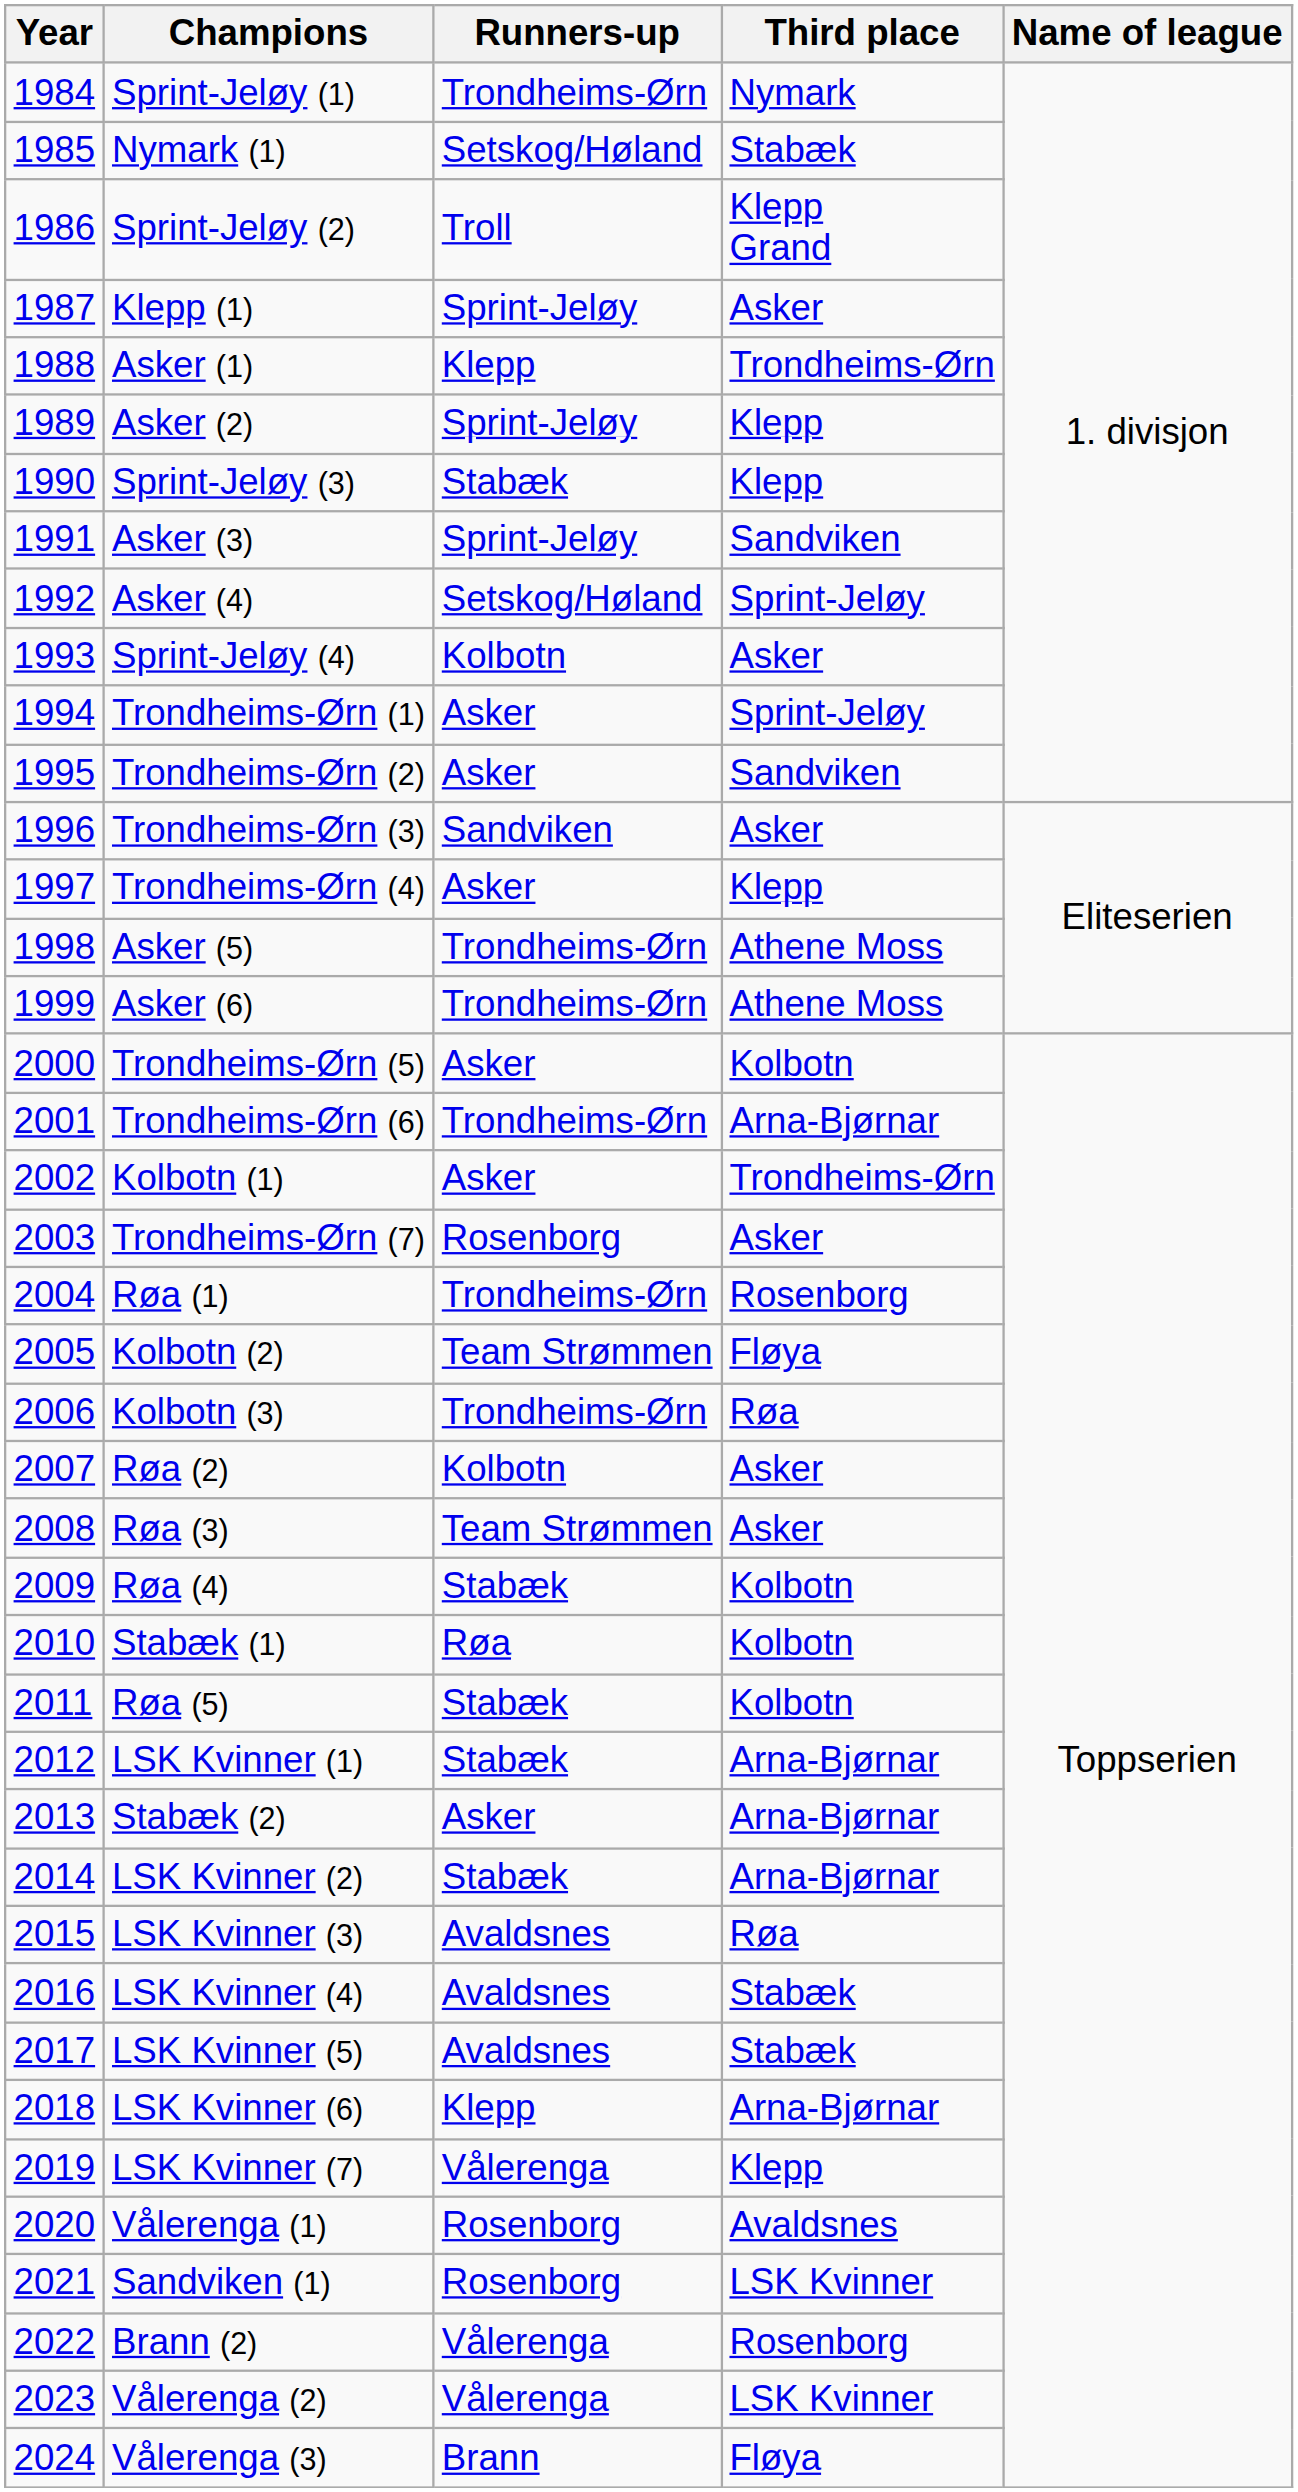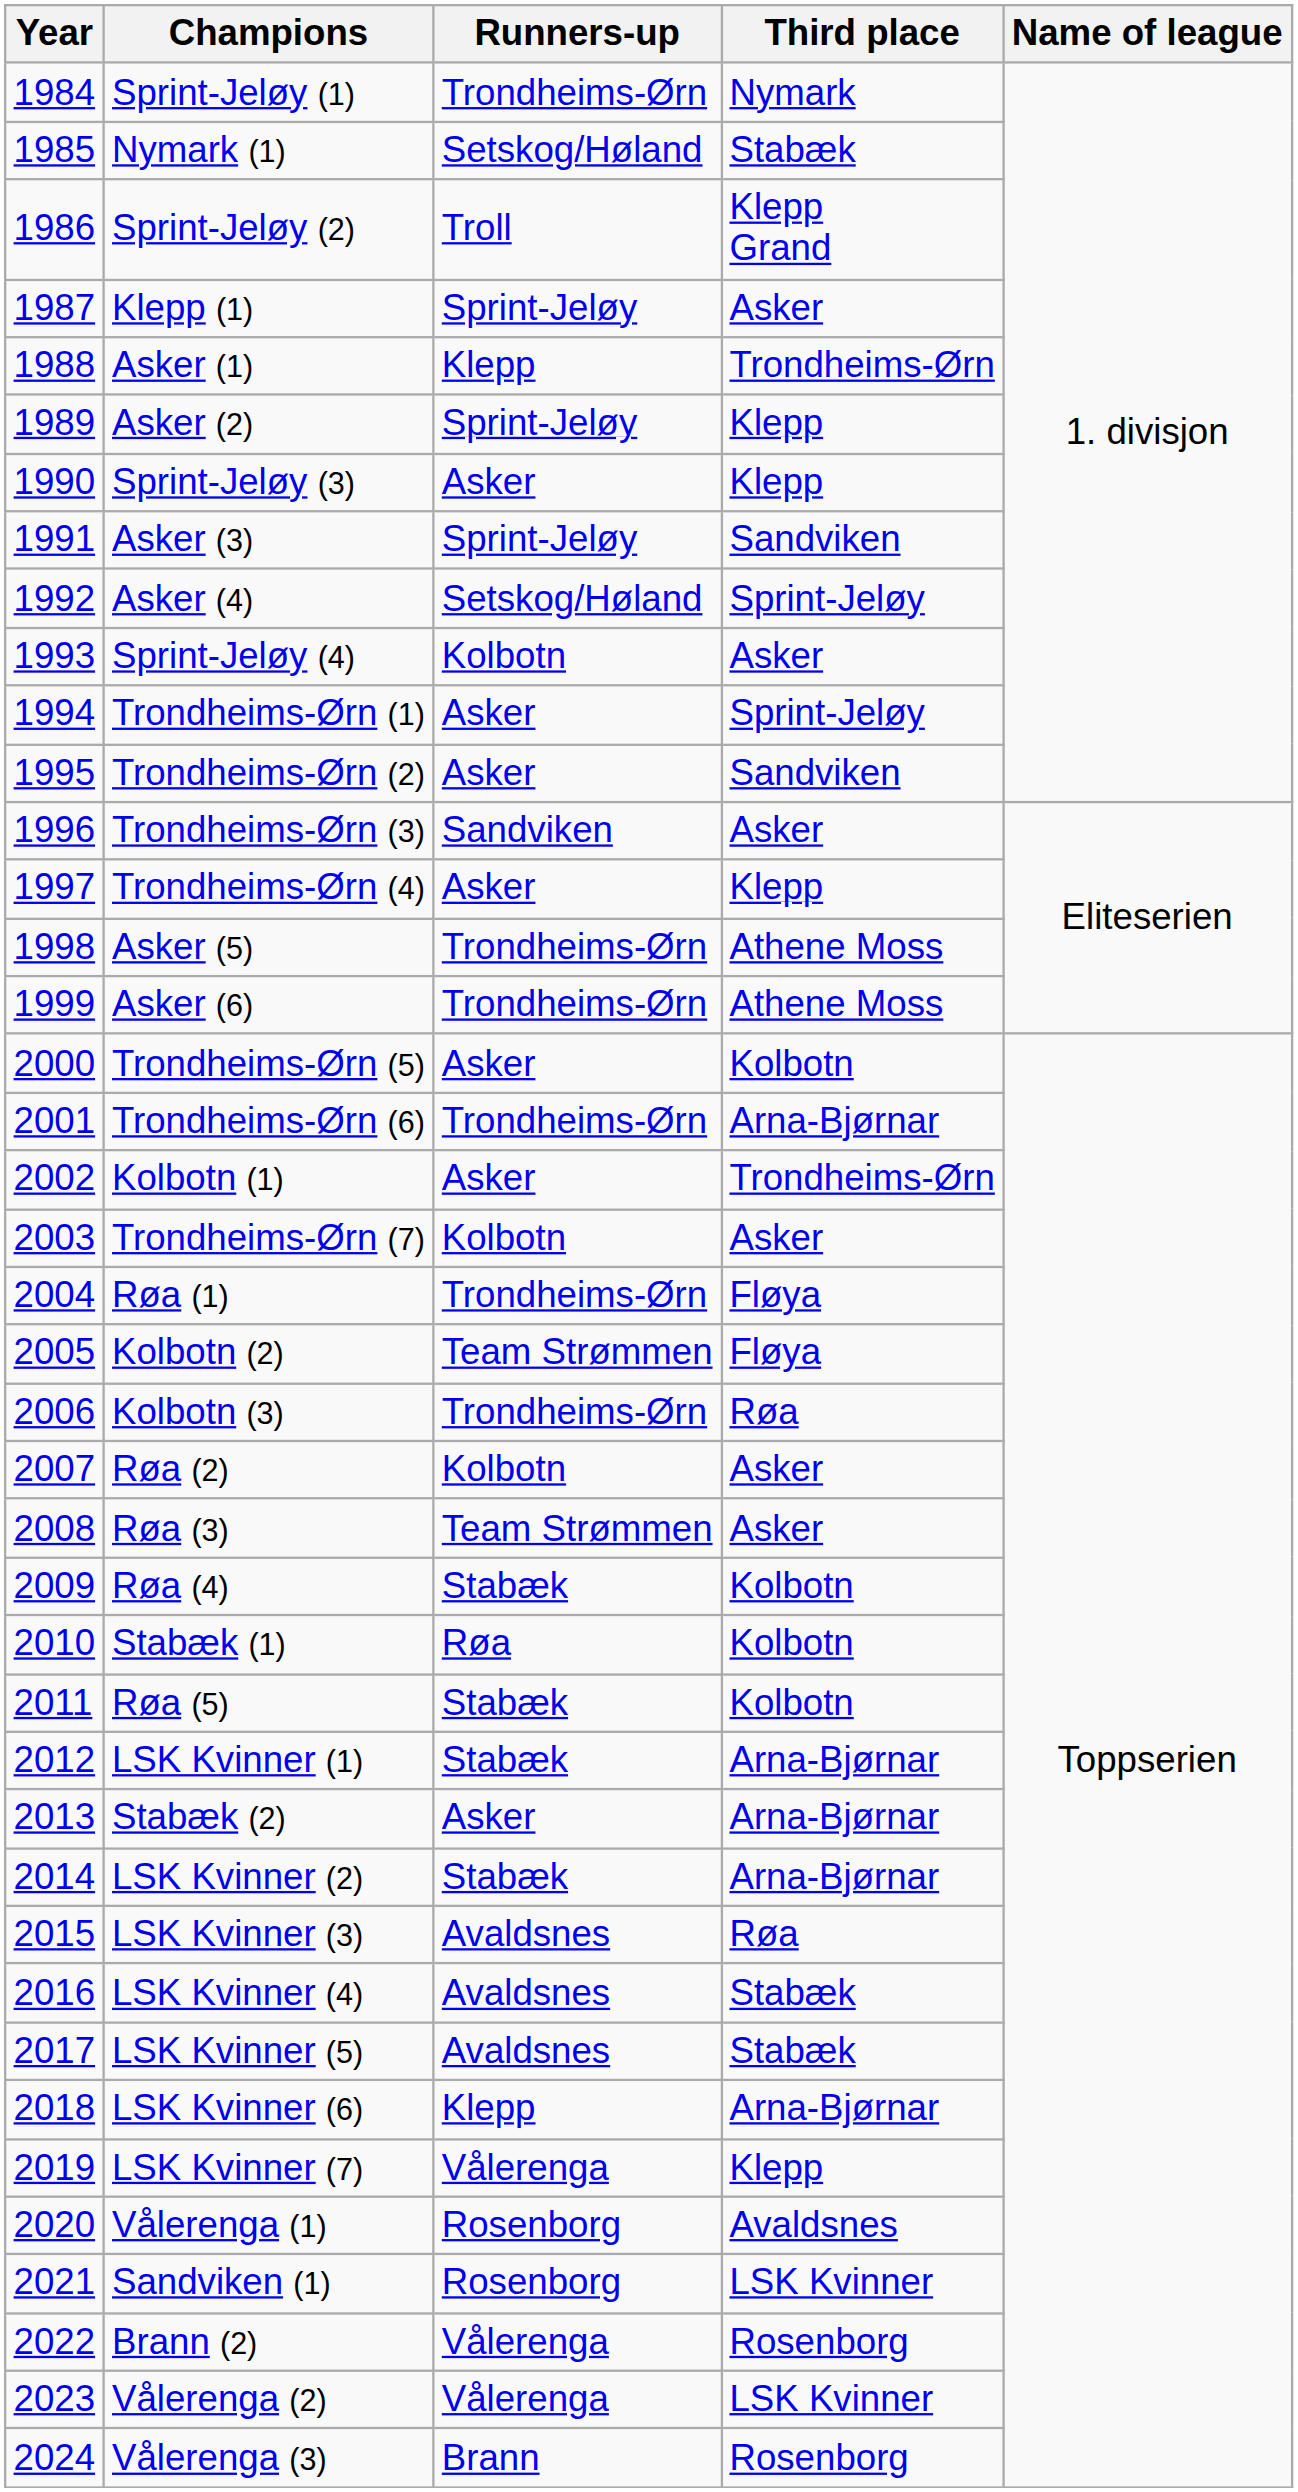 <table class="wikitable sortable">
 <tr>
 <th>Year</th>
 <th>Champions</th>
 <th>Runners-up</th>
 <th>Third place</th>
 <th>Name of league</th>
 </tr>
 <tr>
 <td><a href='#'>1984</a></td>
 <td><a href='#'>Sprint-Jeløy</a> <small>(1)</small></td>
 <td><a href='#'>Trondheims-Ørn</a></td>
 <td><a href='#'>Nymark</a></td>
 <td style="text-align:center" rowspan=12>1. divisjon</td>
 </tr>
 <tr>
 <td><a href='#'>1985</a></td>
 <td><a href='#'>Nymark</a> <small>(1)</small></td>
 <td><a href='#'>Setskog/Høland</a></td>
 <td><a href='#'>Stabæk</a></td>
 </tr>
 <tr>
 <td><a href='#'>1986</a></td>
 <td><a href='#'>Sprint-Jeløy</a> <small>(2)</small></td>
 <td><a href='#'>Troll</a></td>
 <td><a href='#'>Klepp</a><br><a href='#'>Grand</a></td>
 </tr>
 <tr>
 <td><a href='#'>1987</a></td>
 <td><a href='#'>Klepp</a> <small>(1)</small></td>
 <td><a href='#'>Sprint-Jeløy</a></td>
 <td><a href='#'>Asker</a></td>
 </tr>
 <tr>
 <td><a href='#'>1988</a></td>
 <td><a href='#'>Asker</a> <small>(1)</small></td>
 <td><a href='#'>Klepp</a></td>
 <td><a href='#'>Trondheims-Ørn</a></td>
 </tr>
 <tr>
 <td><a href='#'>1989</a></td>
 <td><a href='#'>Asker</a> <small>(2)</small></td>
 <td><a href='#'>Sprint-Jeløy</a></td>
 <td><a href='#'>Klepp</a></td>
 </tr>
 <tr>
 <td><a href='#'>1990</a></td>
 <td><a href='#'>Sprint-Jeløy</a> <small>(3)</small></td>
-<td><a href='#'>Stabæk</a></td>
+<td><a href='#'>Asker</a></td>
 <td><a href='#'>Klepp</a></td>
 </tr>
 <tr>
 <td><a href='#'>1991</a></td>
 <td><a href='#'>Asker</a> <small>(3)</small></td>
 <td><a href='#'>Sprint-Jeløy</a></td>
 <td><a href='#'>Sandviken</a></td>
 </tr>
 <tr>
 <td><a href='#'>1992</a></td>
 <td><a href='#'>Asker</a> <small>(4)</small></td>
 <td><a href='#'>Setskog/Høland</a></td>
 <td><a href='#'>Sprint-Jeløy</a></td>
 </tr>
 <tr>
 <td><a href='#'>1993</a></td>
 <td><a href='#'>Sprint-Jeløy</a> <small>(4)</small></td>
 <td><a href='#'>Kolbotn</a></td>
 <td><a href='#'>Asker</a></td>
 </tr>
 <tr>
 <td><a href='#'>1994</a></td>
 <td><a href='#'>Trondheims-Ørn</a> <small>(1)</small></td>
 <td><a href='#'>Asker</a></td>
 <td><a href='#'>Sprint-Jeløy</a></td>
 </tr>
 <tr>
 <td><a href='#'>1995</a></td>
 <td><a href='#'>Trondheims-Ørn</a> <small>(2)</small></td>
 <td><a href='#'>Asker</a></td>
 <td><a href='#'>Sandviken</a></td>
 </tr>
 <tr>
 <td><a href='#'>1996</a></td>
 <td><a href='#'>Trondheims-Ørn</a> <small>(3)</small></td>
 <td><a href='#'>Sandviken</a></td>
 <td><a href='#'>Asker</a></td>
 <td style="text-align:center" rowspan=4>Eliteserien</td>
 </tr>
 <tr>
 <td><a href='#'>1997</a></td>
 <td><a href='#'>Trondheims-Ørn</a> <small>(4)</small></td>
 <td><a href='#'>Asker</a></td>
 <td><a href='#'>Klepp</a></td>
 </tr>
 <tr>
 <td><a href='#'>1998</a></td>
 <td><a href='#'>Asker</a> <small>(5)</small></td>
 <td><a href='#'>Trondheims-Ørn</a></td>
 <td><a href='#'>Athene Moss</a></td>
 </tr>
 <tr>
 <td><a href='#'>1999</a></td>
 <td><a href='#'>Asker</a> <small>(6)</small></td>
 <td><a href='#'>Trondheims-Ørn</a></td>
 <td><a href='#'>Athene Moss</a></td>
 </tr>
 <tr>
 <td><a href='#'>2000</a></td>
 <td><a href='#'>Trondheims-Ørn</a> <small>(5)</small></td>
 <td><a href='#'>Asker</a></td>
 <td><a href='#'>Kolbotn</a></td>
 <td style="text-align:center" rowspan=25>Toppserien</td>
 </tr>
 <tr>
 <td><a href='#'>2001</a></td>
 <td><a href='#'>Trondheims-Ørn</a> <small>(6)</small></td>
 <td><a href='#'>Trondheims-Ørn</a></td>
 <td><a href='#'>Arna-Bjørnar</a></td>
 </tr>
 <tr>
 <td><a href='#'>2002</a></td>
 <td><a href='#'>Kolbotn</a> <small>(1)</small></td>
 <td><a href='#'>Asker</a></td>
 <td><a href='#'>Trondheims-Ørn</a></td>
 </tr>
 <tr>
 <td><a href='#'>2003</a></td>
 <td><a href='#'>Trondheims-Ørn</a> <small>(7)</small></td>
-<td><a href='#'>Rosenborg</a></td>
+<td><a href='#'>Kolbotn</a></td>
 <td><a href='#'>Asker</a></td>
 </tr>
 <tr>
 <td><a href='#'>2004</a></td>
 <td><a href='#'>Røa</a> <small>(1)</small></td>
 <td><a href='#'>Trondheims-Ørn</a></td>
-<td><a href='#'>Rosenborg</a></td>
+<td><a href='#'>Fløya</a></td>
 </tr>
 <tr>
 <td><a href='#'>2005</a></td>
 <td><a href='#'>Kolbotn</a> <small>(2)</small></td>
 <td><a href='#'>Team Strømmen</a></td>
 <td><a href='#'>Fløya</a></td>
 </tr>
 <tr>
 <td><a href='#'>2006</a></td>
 <td><a href='#'>Kolbotn</a> <small>(3)</small></td>
 <td><a href='#'>Trondheims-Ørn</a></td>
 <td><a href='#'>Røa</a></td>
 </tr>
 <tr>
 <td><a href='#'>2007</a></td>
 <td><a href='#'>Røa</a> <small>(2)</small></td>
 <td><a href='#'>Kolbotn</a></td>
 <td><a href='#'>Asker</a></td>
 </tr>
 <tr>
 <td><a href='#'>2008</a></td>
 <td><a href='#'>Røa</a> <small>(3)</small></td>
 <td><a href='#'>Team Strømmen</a></td>
 <td><a href='#'>Asker</a></td>
 </tr>
 <tr>
 <td><a href='#'>2009</a></td>
 <td><a href='#'>Røa</a> <small>(4)</small></td>
 <td><a href='#'>Stabæk</a></td>
 <td><a href='#'>Kolbotn</a></td>
 </tr>
 <tr>
 <td><a href='#'>2010</a></td>
 <td><a href='#'>Stabæk</a> <small>(1)</small></td>
 <td><a href='#'>Røa</a></td>
 <td><a href='#'>Kolbotn</a></td>
 </tr>
 <tr>
 <td><a href='#'>2011</a></td>
 <td><a href='#'>Røa</a> <small>(5)</small></td>
 <td><a href='#'>Stabæk</a></td>
 <td><a href='#'>Kolbotn</a></td>
 </tr>
 <tr>
 <td><a href='#'>2012</a></td>
 <td><a href='#'>LSK Kvinner</a> <small>(1)</small></td>
 <td><a href='#'>Stabæk</a></td>
 <td><a href='#'>Arna-Bjørnar</a></td>
 </tr>
 <tr>
 <td><a href='#'>2013</a></td>
 <td><a href='#'>Stabæk</a> <small>(2)</small></td>
 <td><a href='#'>Asker</a></td>
 <td><a href='#'>Arna-Bjørnar</a></td>
 </tr>
 <tr>
 <td><a href='#'>2014</a></td>
 <td><a href='#'>LSK Kvinner</a> <small>(2)</small></td>
 <td><a href='#'>Stabæk</a></td>
 <td><a href='#'>Arna-Bjørnar</a></td>
 </tr>
 <tr>
 <td><a href='#'>2015</a></td>
 <td><a href='#'>LSK Kvinner</a> <small>(3)</small></td>
 <td><a href='#'>Avaldsnes</a></td>
 <td><a href='#'>Røa</a></td>
 </tr>
 <tr>
 <td><a href='#'>2016</a></td>
 <td><a href='#'>LSK Kvinner</a> <small>(4)</small></td>
 <td><a href='#'>Avaldsnes</a></td>
 <td><a href='#'>Stabæk</a></td>
 </tr>
 <tr>
 <td><a href='#'>2017</a></td>
 <td><a href='#'>LSK Kvinner</a> <small>(5)</small></td>
 <td><a href='#'>Avaldsnes</a></td>
 <td><a href='#'>Stabæk</a></td>
 </tr>
 <tr>
 <td><a href='#'>2018</a></td>
 <td><a href='#'>LSK Kvinner</a> <small>(6)</small></td>
 <td><a href='#'>Klepp</a></td>
 <td><a href='#'>Arna-Bjørnar</a></td>
 </tr>
 <tr>
 <td><a href='#'>2019</a></td>
 <td><a href='#'>LSK Kvinner</a> <small>(7)</small></td>
 <td><a href='#'>Vålerenga</a></td>
 <td><a href='#'>Klepp</a></td>
 </tr>
 <tr>
 <td><a href='#'>2020</a></td>
 <td><a href='#'>Vålerenga</a> <small>(1)</small></td>
 <td><a href='#'>Rosenborg</a></td>
 <td><a href='#'>Avaldsnes</a></td>
 </tr>
 <tr>
 <td><a href='#'>2021</a></td>
 <td><a href='#'>Sandviken</a> <small>(1)</small></td>
 <td><a href='#'>Rosenborg</a></td>
 <td><a href='#'>LSK Kvinner</a></td>
 </tr>
 <tr>
 <td><a href='#'>2022</a></td>
 <td><a href='#'>Brann</a> <small>(2)</small></td>
 <td><a href='#'>Vålerenga</a></td>
 <td><a href='#'>Rosenborg</a></td>
 </tr>
 <tr>
 <td><a href='#'>2023</a></td>
 <td><a href='#'>Vålerenga</a> <small>(2)</small></td>
 <td><a href='#'>Vålerenga</a></td>
 <td><a href='#'>LSK Kvinner</a></td>
 </tr>
 <tr>
 <td><a href='#'>2024</a></td>
 <td><a href='#'>Vålerenga</a> <small>(3)</small></td>
 <td><a href='#'>Brann</a></td>
-<td><a href='#'>Fløya</a></td>
+<td><a href='#'>Rosenborg</a></td>
 </tr>
 </table>
